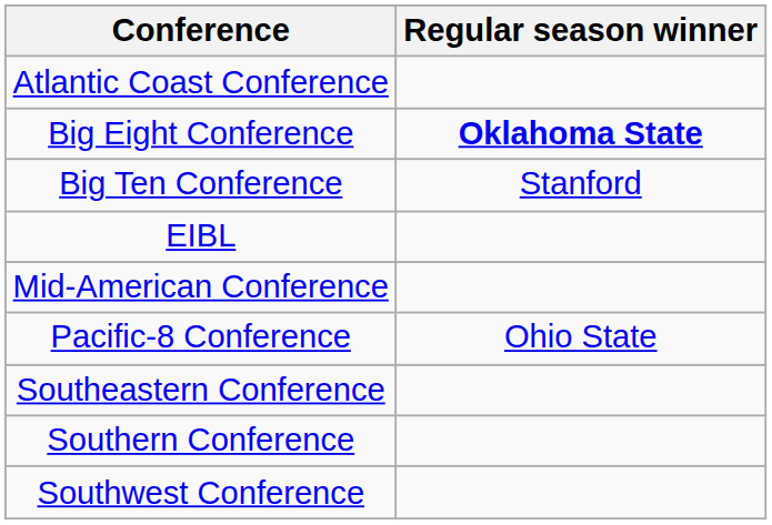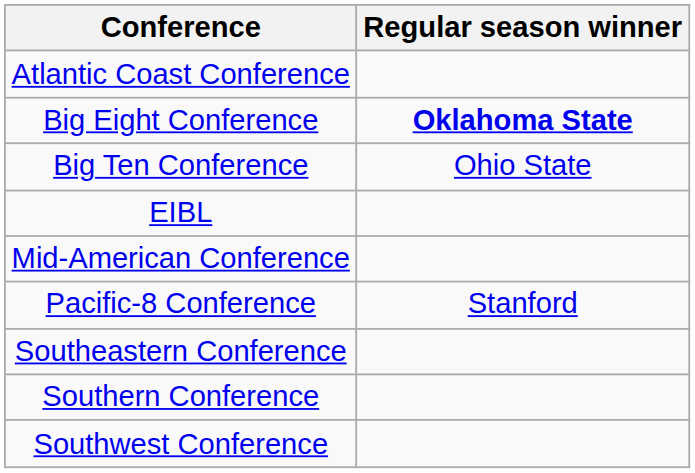 <table class="wikitable" style="text-align:center;">
 <tr>
 <th>Conference</th>
 <th>Regular season winner</th>
 </tr>
 <tr>
 <td><a href='#'>Atlantic Coast Conference</a></td>
 <td></td>
 </tr>
 <tr>
 <td><a href='#'>Big Eight Conference</a></td>
 <td><strong><a href='#'>Oklahoma State</a></strong></td>
 </tr>
 <tr>
 <td><a href='#'>Big Ten Conference</a></td>
-<td><a href='#'>Stanford</a></td>
+<td><a href='#'>Ohio State</a></td>
 </tr>
 <tr>
 <td><a href='#'>EIBL</a></td>
 <td></td>
 </tr>
 <tr>
 <td><a href='#'>Mid-American Conference</a></td>
 <td></td>
 </tr>
 <tr>
 <td><a href='#'>Pacific-8 Conference</a></td>
-<td><a href='#'>Ohio State</a></td>
+<td><a href='#'>Stanford</a></td>
 </tr>
 <tr>
 <td><a href='#'>Southeastern Conference</a></td>
 <td></td>
 </tr>
 <tr>
 <td><a href='#'>Southern Conference</a></td>
 <td><br></td>
 </tr>
 <tr>
 <td><a href='#'>Southwest Conference</a></td>
 <td><br></td>
 </tr>
 </table>
